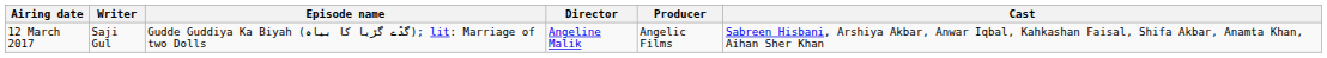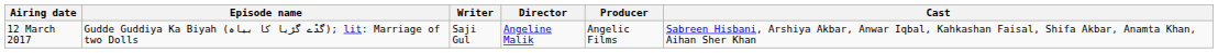 <table class="wikitable plainrowheaders">
 <tr>
 <th>Airing date</th>
+<th>Episode name</th>
 <th>Writer</th>
-<th>Episode name</th>
 <th>Director</th>
 <th>Producer</th>
 <th>Cast</th>
 </tr>
 <tr>
 <td>12 March 2017</td>
+<td>Gudde Guddiya Ka Biyah (گڈے گڑیا کا بیاہ); <a href='#'>lit</a>: Marriage of two Dolls</td>
 <td>Saji Gul</td>
-<td>Gudde Guddiya Ka Biyah (گڈے گڑیا کا بیاہ); <a href='#'>lit</a>: Marriage of two Dolls</td>
 <td><a href='#'>Angeline Malik</a></td>
 <td>Angelic Films</td>
 <td><a href='#'>Sabreen Hisbani</a>, Arshiya Akbar, Anwar Iqbal, Kahkashan Faisal, Shifa Akbar, Anamta Khan, Aihan Sher Khan</td>
 </tr>
 </table>
